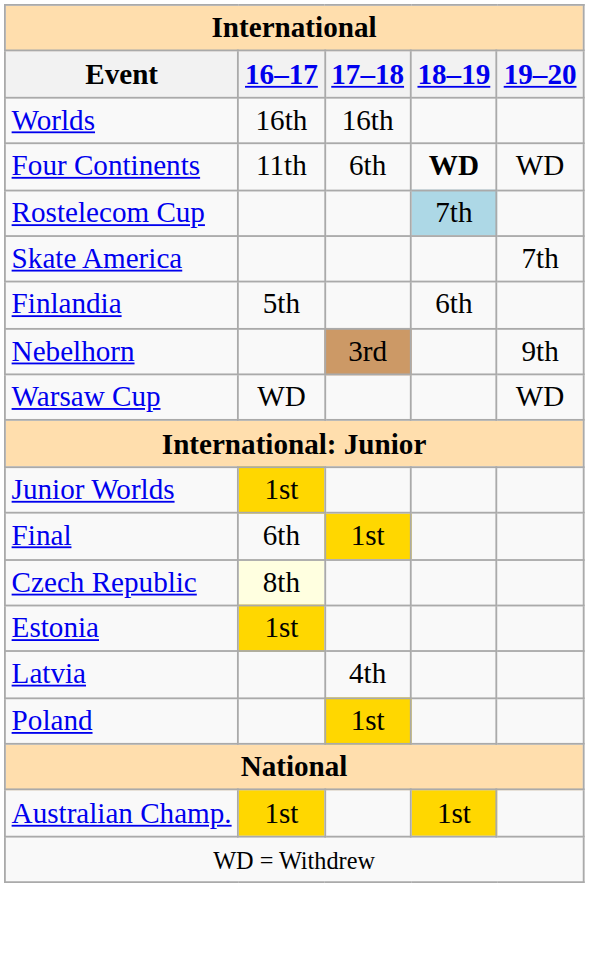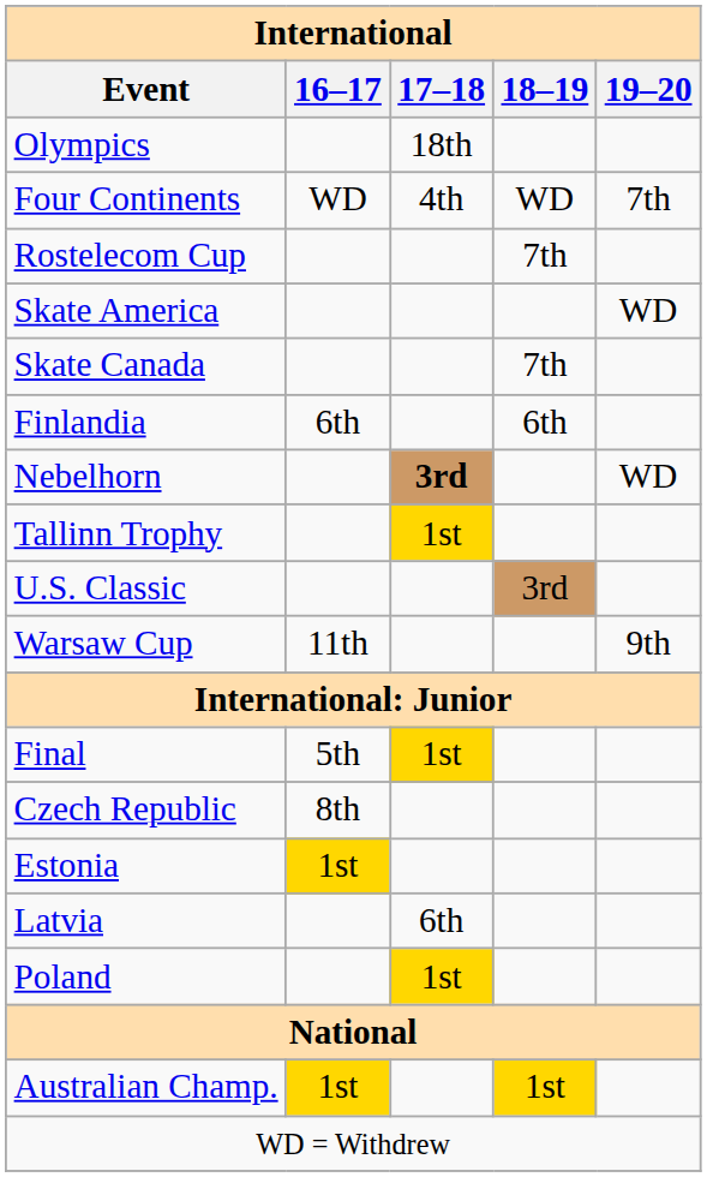 <table class="wikitable" style="text-align:center">
 <tr>
 <th colspan="5" style="background-color: #ffdead; " align="center">International</th>
 </tr>
 <tr>
 <th>Event</th>
 <th><a href='#'>16–17</a></th>
 <th><a href='#'>17–18</a></th>
 <th><a href='#'>18–19</a></th>
 <th><a href='#'>19–20</a></th>
 </tr>
 <tr>
-<td align=left><a href='#'>Worlds</a></td>
-<td>16th</td>
-<td>16th</td>
+<td align=left><a href='#'>Olympics</a></td>
+<td></td>
+<td>18th</td>
 <td></td>
 <td></td>
 </tr>
 <tr>
 <td align=left><a href='#'>Four Continents</a></td>
-<td>11th</td>
-<td>6th</td>
-<td><strong>WD</strong></td>
 <td>WD</td>
+<td>4th</td>
+<td>WD</td>
+<td>7th</td>
 </tr>
 <tr>
 <td align=left> <a href='#'>Rostelecom Cup</a></td>
 <td></td>
 <td></td>
-<td style="background: lightblue;">7th</td>
+<td>7th</td>
 <td></td>
 </tr>
 <tr>
 <td align=left> <a href='#'>Skate America</a></td>
 <td></td>
 <td></td>
 <td></td>
+<td>WD</td>
+</tr>
+<tr>
+<td align=left> <a href='#'>Skate Canada</a></td>
+<td></td>
+<td></td>
 <td>7th</td>
+<td></td>
 </tr>
 <tr>
 <td align=left> <a href='#'>Finlandia</a></td>
-<td>5th</td>
+<td>6th</td>
 <td></td>
 <td>6th</td>
 <td></td>
 </tr>
 <tr>
 <td align=left> <a href='#'>Nebelhorn</a></td>
 <td></td>
+<td bgcolor=cc9966><strong>3rd</strong></td>
+<td></td>
+<td>WD</td>
+</tr>
+<tr>
+<td align=left> <a href='#'>Tallinn Trophy</a></td>
+<td></td>
+<td bgcolor=gold>1st</td>
+<td></td>
+<td></td>
+</tr>
+<tr>
+<td align=left> <a href='#'>U.S. Classic</a></td>
+<td></td>
+<td></td>
 <td bgcolor=cc9966>3rd</td>
 <td></td>
-<td>9th</td>
 </tr>
 <tr>
 <td align=left> <a href='#'>Warsaw Cup</a></td>
-<td>WD</td>
+<td>11th</td>
 <td></td>
 <td></td>
-<td>WD</td>
+<td>9th</td>
 </tr>
 <tr>
 <th colspan="5" style="background-color: #ffdead; " align="center">International: Junior</th>
 </tr>
 <tr>
-<td align=left><a href='#'>Junior Worlds</a></td>
-<td bgcolor=gold>1st</td>
-<td></td>
-<td></td>
-<td></td>
-</tr>
-<tr>
 <td align=left> <a href='#'>Final</a></td>
-<td>6th</td>
+<td>5th</td>
 <td bgcolor=gold>1st</td>
 <td></td>
 <td></td>
 </tr>
 <tr>
 <td align=left> <a href='#'>Czech Republic</a></td>
-<td style="background: lightyellow;">8th</td>
+<td>8th</td>
 <td></td>
 <td></td>
 <td></td>
 </tr>
 <tr>
 <td align=left> <a href='#'>Estonia</a></td>
 <td bgcolor=gold>1st</td>
 <td></td>
 <td></td>
 <td></td>
 </tr>
 <tr>
 <td align=left> <a href='#'>Latvia</a></td>
 <td></td>
-<td>4th</td>
+<td>6th</td>
 <td></td>
 <td></td>
 </tr>
 <tr>
 <td align=left> <a href='#'>Poland</a></td>
 <td></td>
 <td bgcolor=gold>1st</td>
 <td></td>
 <td></td>
 </tr>
 <tr>
 <th colspan="5" style="background-color: #ffdead; " align="center">National</th>
 </tr>
 <tr>
 <td align=left><a href='#'>Australian Champ.</a></td>
 <td bgcolor=gold>1st</td>
 <td></td>
 <td bgcolor=gold>1st</td>
 <td></td>
 </tr>
 <tr>
 <td colspan="5" align="center"><small> WD = Withdrew </small></td>
 </tr>
 </table>
